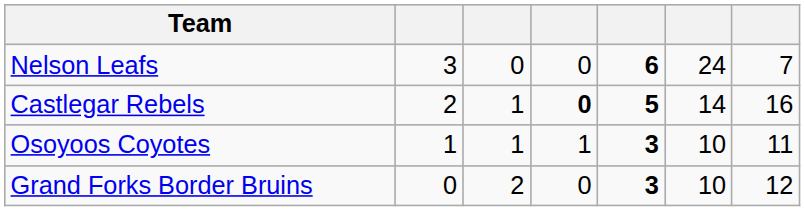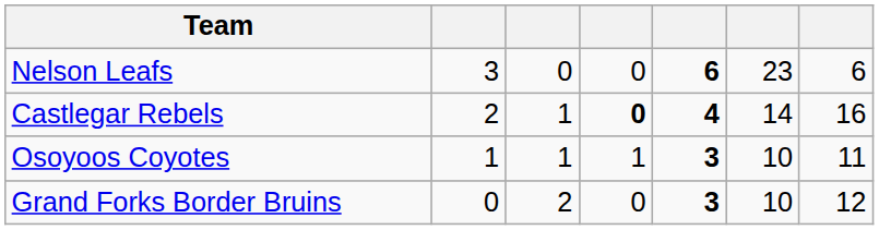 <table class="wikitable sortable" style="text-align: right">
 <tr>
 <th style="width:15em">Team</th>
 <th style="width:2.2em"></th>
 <th style="width:2.2em"></th>
 <th style="width:2.2em"></th>
 <th style="width:2.2em"></th>
 <th style="width:2.2em"></th>
 <th style="width:2.2em"></th>
 </tr>
 <tr>
 <td align="left"><a href='#'>Nelson Leafs</a></td>
 <td>3</td>
 <td>0</td>
 <td>0</td>
 <td><strong>6</strong></td>
-<td>24</td>
-<td>7</td>
+<td>23</td>
+<td>6</td>
 </tr>
 <tr>
 <td align="left"><a href='#'>Castlegar Rebels</a></td>
 <td>2</td>
 <td>1</td>
 <td><strong>0</strong></td>
-<td><strong>5</strong></td>
+<td><strong>4</strong></td>
 <td>14</td>
 <td>16</td>
 </tr>
 <tr>
 <td align="left"><a href='#'>Osoyoos Coyotes</a></td>
 <td>1</td>
 <td>1</td>
 <td>1</td>
 <td><strong>3</strong></td>
 <td>10</td>
 <td>11</td>
 </tr>
 <tr>
 <td align="left"><a href='#'>Grand Forks Border Bruins</a></td>
 <td>0</td>
 <td>2</td>
 <td>0</td>
 <td><strong>3</strong></td>
 <td>10</td>
 <td>12</td>
 </tr>
 </table>
